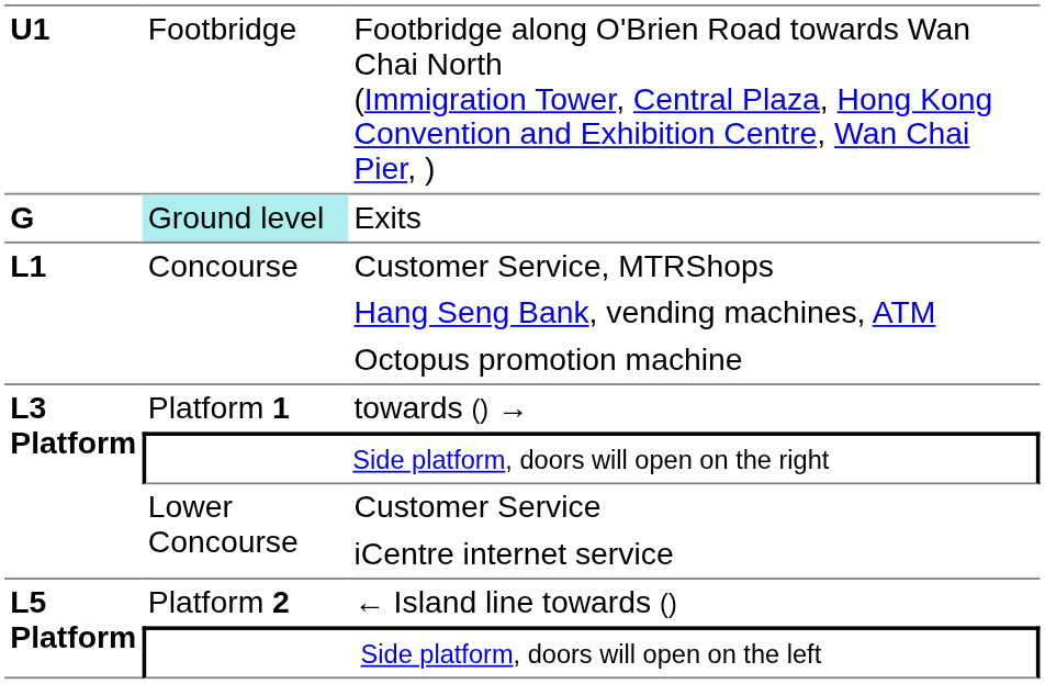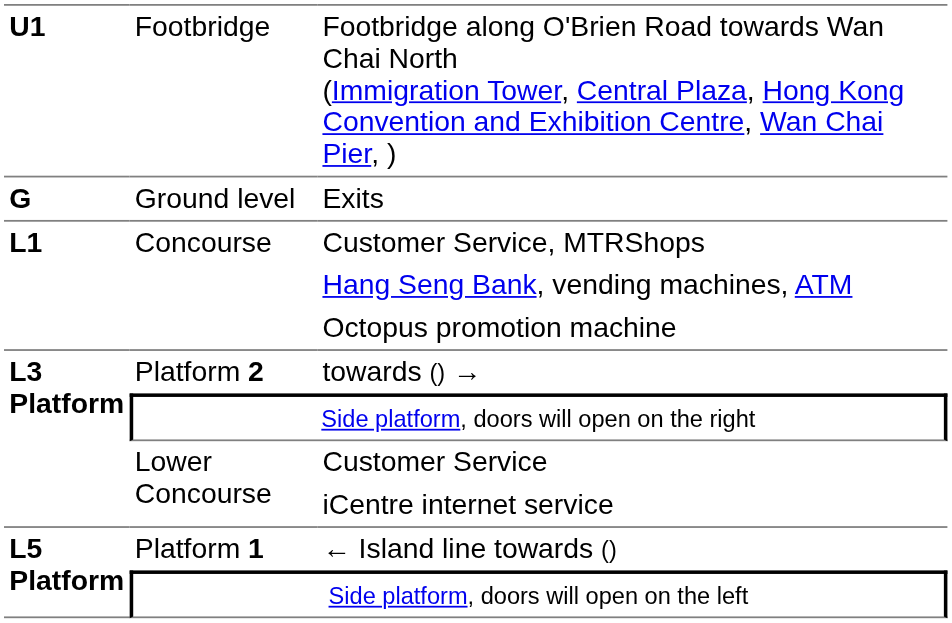 <table border=0 cellspacing=0 cellpadding=3>
 <tr>
 <td style="border-bottom:solid 1px gray;border-top:solid 1px gray;width:50px;vertical-align:top;"><strong>U1</strong></td>
 <td style="border-top:solid 1px gray;border-bottom:solid 1px gray;width:100px;vertical-align:top;">Footbridge</td>
 <td style="border-top:solid 1px gray;border-bottom:solid 1px gray;width:350px;vertical-align:top;">Footbridge along O'Brien Road towards Wan Chai North<br>(<a href='#'>Immigration Tower</a>, <a href='#'>Central Plaza</a>, <a href='#'>Hong Kong Convention and Exhibition Centre</a>, <a href='#'>Wan Chai Pier</a>, )</td>
 </tr>
 <tr>
 <td style="border-bottom:solid 1px gray;vertical-align:top;"><strong>G</strong></td>
-<td style="background: paleturquoise; border-bottom:solid 1px gray;vertical-align:top;">Ground level</td>
+<td style="border-bottom:solid 1px gray;vertical-align:top;">Ground level</td>
 <td style="border-bottom:solid 1px gray;vertical-align:top;">Exits</td>
 </tr>
 <tr>
 <td style="border-bottom:solid 1px gray;vertical-align:top;" rowspan=3><strong>L1</strong></td>
 <td style="border-bottom:solid 1px gray;vertical-align:top;" rowspan=3>Concourse</td>
 <td>Customer Service, MTRShops</td>
 </tr>
 <tr>
 <td><a href='#'>Hang Seng Bank</a>, vending machines, <a href='#'>ATM</a></td>
 </tr>
 <tr>
 <td style="border-bottom:solid 1px gray;">Octopus promotion machine</td>
 </tr>
 <tr>
 <td style="border-bottom:solid 1px gray;vertical-align:top;" rowspan=4><strong>L3<br>Platform</strong></td>
-<td>Platform <span><strong>1</strong></span></td>
+<td>Platform <span><strong>2</strong></span></td>
 <td>  towards  <small>()</small> →</td>
 </tr>
 <tr>
 <td style="border-top:solid 2px black;border-right:solid 2px black;border-left:solid 2px black;border-bottom:solid 1px gray;text-align:center;" colspan=2><small><a href='#'>Side platform</a>, doors will open on the right</small></td>
 </tr>
 <tr>
 <td style="border-bottom:solid 1px gray;vertical-align:top;" rowspan=2>Lower Concourse</td>
 <td>Customer Service</td>
 </tr>
 <tr>
 <td style="border-bottom:solid 1px gray;">iCentre internet service</td>
 </tr>
 <tr>
 <td style="border-bottom:solid 1px gray;vertical-align:top;" rowspan=2><strong>L5<br>Platform</strong></td>
-<td>Platform <span><strong>2</strong></span></td>
+<td>Platform <span><strong>1</strong></span></td>
 <td>←  Island line towards  <small>()</small></td>
 </tr>
 <tr>
 <td style="border-top:solid 2px black;border-right:solid 2px black;border-left:solid 2px black;border-bottom:solid 1px gray;text-align:center;" colspan=2><small><a href='#'>Side platform</a>, doors will open on the left</small></td>
 </tr>
 </table>
